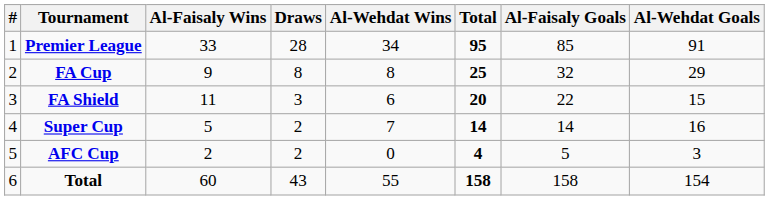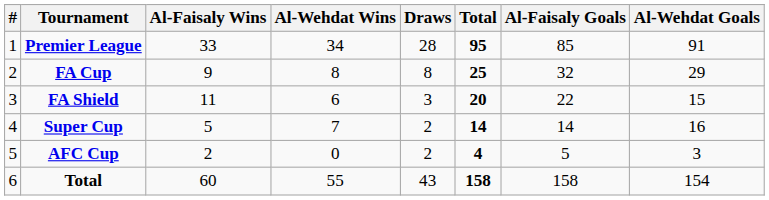 <table Class = "wikitable sortable" style = "text-align: center;">
 <tr>
 <th>#</th>
 <th>Tournament</th>
 <th>Al-Faisaly Wins</th>
+<th>Al-Wehdat Wins</th>
 <th>Draws</th>
-<th>Al-Wehdat Wins</th>
 <th>Total</th>
 <th>Al-Faisaly Goals</th>
 <th>Al-Wehdat Goals</th>
 </tr>
 <tr>
 <td>1</td>
 <td><strong><a href='#'>Premier League</a></strong></td>
 <td>33</td>
+<td>34</td>
 <td>28</td>
-<td>34</td>
 <td><strong>95</strong></td>
 <td>85</td>
 <td>91</td>
 </tr>
 <tr>
 <td>2</td>
 <td><strong><a href='#'>FA Cup</a></strong></td>
 <td>9</td>
 <td>8</td>
 <td>8</td>
 <td><strong>25</strong></td>
 <td>32</td>
 <td>29</td>
 </tr>
 <tr>
 <td>3</td>
 <td><strong><a href='#'>FA Shield</a></strong></td>
 <td>11</td>
+<td>6</td>
 <td>3</td>
-<td>6</td>
 <td><strong>20</strong></td>
 <td>22</td>
 <td>15</td>
 </tr>
 <tr>
 <td>4</td>
 <td><strong><a href='#'>Super Cup</a></strong></td>
 <td>5</td>
+<td>7</td>
 <td>2</td>
-<td>7</td>
 <td><strong>14</strong></td>
 <td>14</td>
 <td>16</td>
 </tr>
 <tr>
 <td>5</td>
 <td><strong><a href='#'>AFC Cup</a></strong></td>
 <td>2</td>
+<td>0</td>
 <td>2</td>
-<td>0</td>
 <td><strong>4</strong></td>
 <td>5</td>
 <td>3</td>
 </tr>
 <tr>
 <td>6</td>
 <td><strong>Total</strong></td>
 <td>60</td>
+<td>55</td>
 <td>43</td>
-<td>55</td>
 <td><strong>158</strong></td>
 <td>158</td>
 <td>154</td>
 </tr>
 </table>
